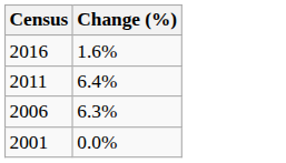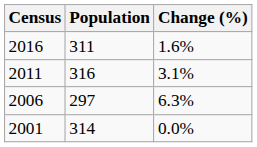 <table class="wikitable">
 <tr>
 <th>Census</th>
+<th>Population</th>
 <th>Change (%)</th>
 </tr>
 <tr>
 <td>2016</td>
+<td>311</td>
 <td>1.6%</td>
 </tr>
 <tr>
 <td>2011</td>
-<td>6.4%</td>
+<td>316</td>
+<td>3.1%</td>
 </tr>
 <tr>
 <td>2006</td>
+<td>297</td>
 <td>6.3%</td>
 </tr>
 <tr>
 <td>2001</td>
+<td>314</td>
 <td>0.0%<br></td>
 </tr>
 </table>
